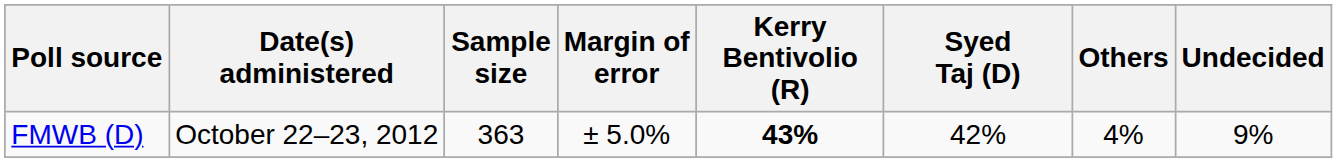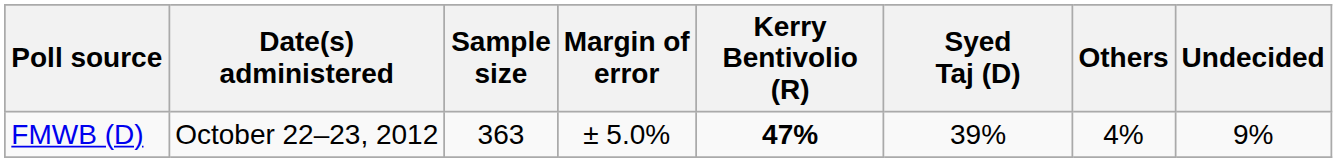 <table class="wikitable">
 <tr>
 <th>Poll source</th>
 <th>Date(s)<br>administered</th>
 <th>Sample<br>size</th>
 <th>Margin of<br>error</th>
 <th style="width:100px;">Kerry<br>Bentivolio (R)</th>
 <th style="width:100px;">Syed<br>Taj (D)</th>
 <th>Others</th>
 <th>Undecided</th>
 </tr>
 <tr>
 <td><a href='#'>FMWB (D)</a></td>
 <td align=center>October 22–23, 2012</td>
 <td align=center>363</td>
 <td align=center>± 5.0%</td>
-<td align=center ><strong>43%</strong></td>
-<td align=center>42%</td>
+<td align=center ><strong>47%</strong></td>
+<td align=center>39%</td>
 <td align=center>4%</td>
 <td align=center>9%</td>
 </tr>
 </table>
